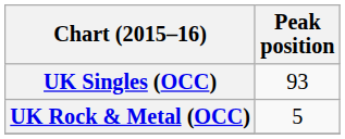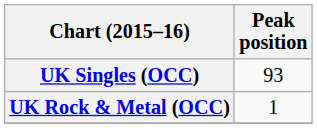 <table class="wikitable sortable plainrowheaders" style="text-align:center">
 <tr>
 <th scope="col">Chart (2015–16)</th>
 <th scope="col">Peak<br>position</th>
 </tr>
 <tr>
 <th scope="row"><a href='#'>UK Singles</a> (<a href='#'>OCC</a>)</th>
 <td>93</td>
 </tr>
 <tr>
 <th scope="row"><a href='#'>UK Rock & Metal</a> (<a href='#'>OCC</a>)</th>
-<td>5</td>
+<td>1</td>
 </tr>
 <tr>
 </tr>
 </table>
